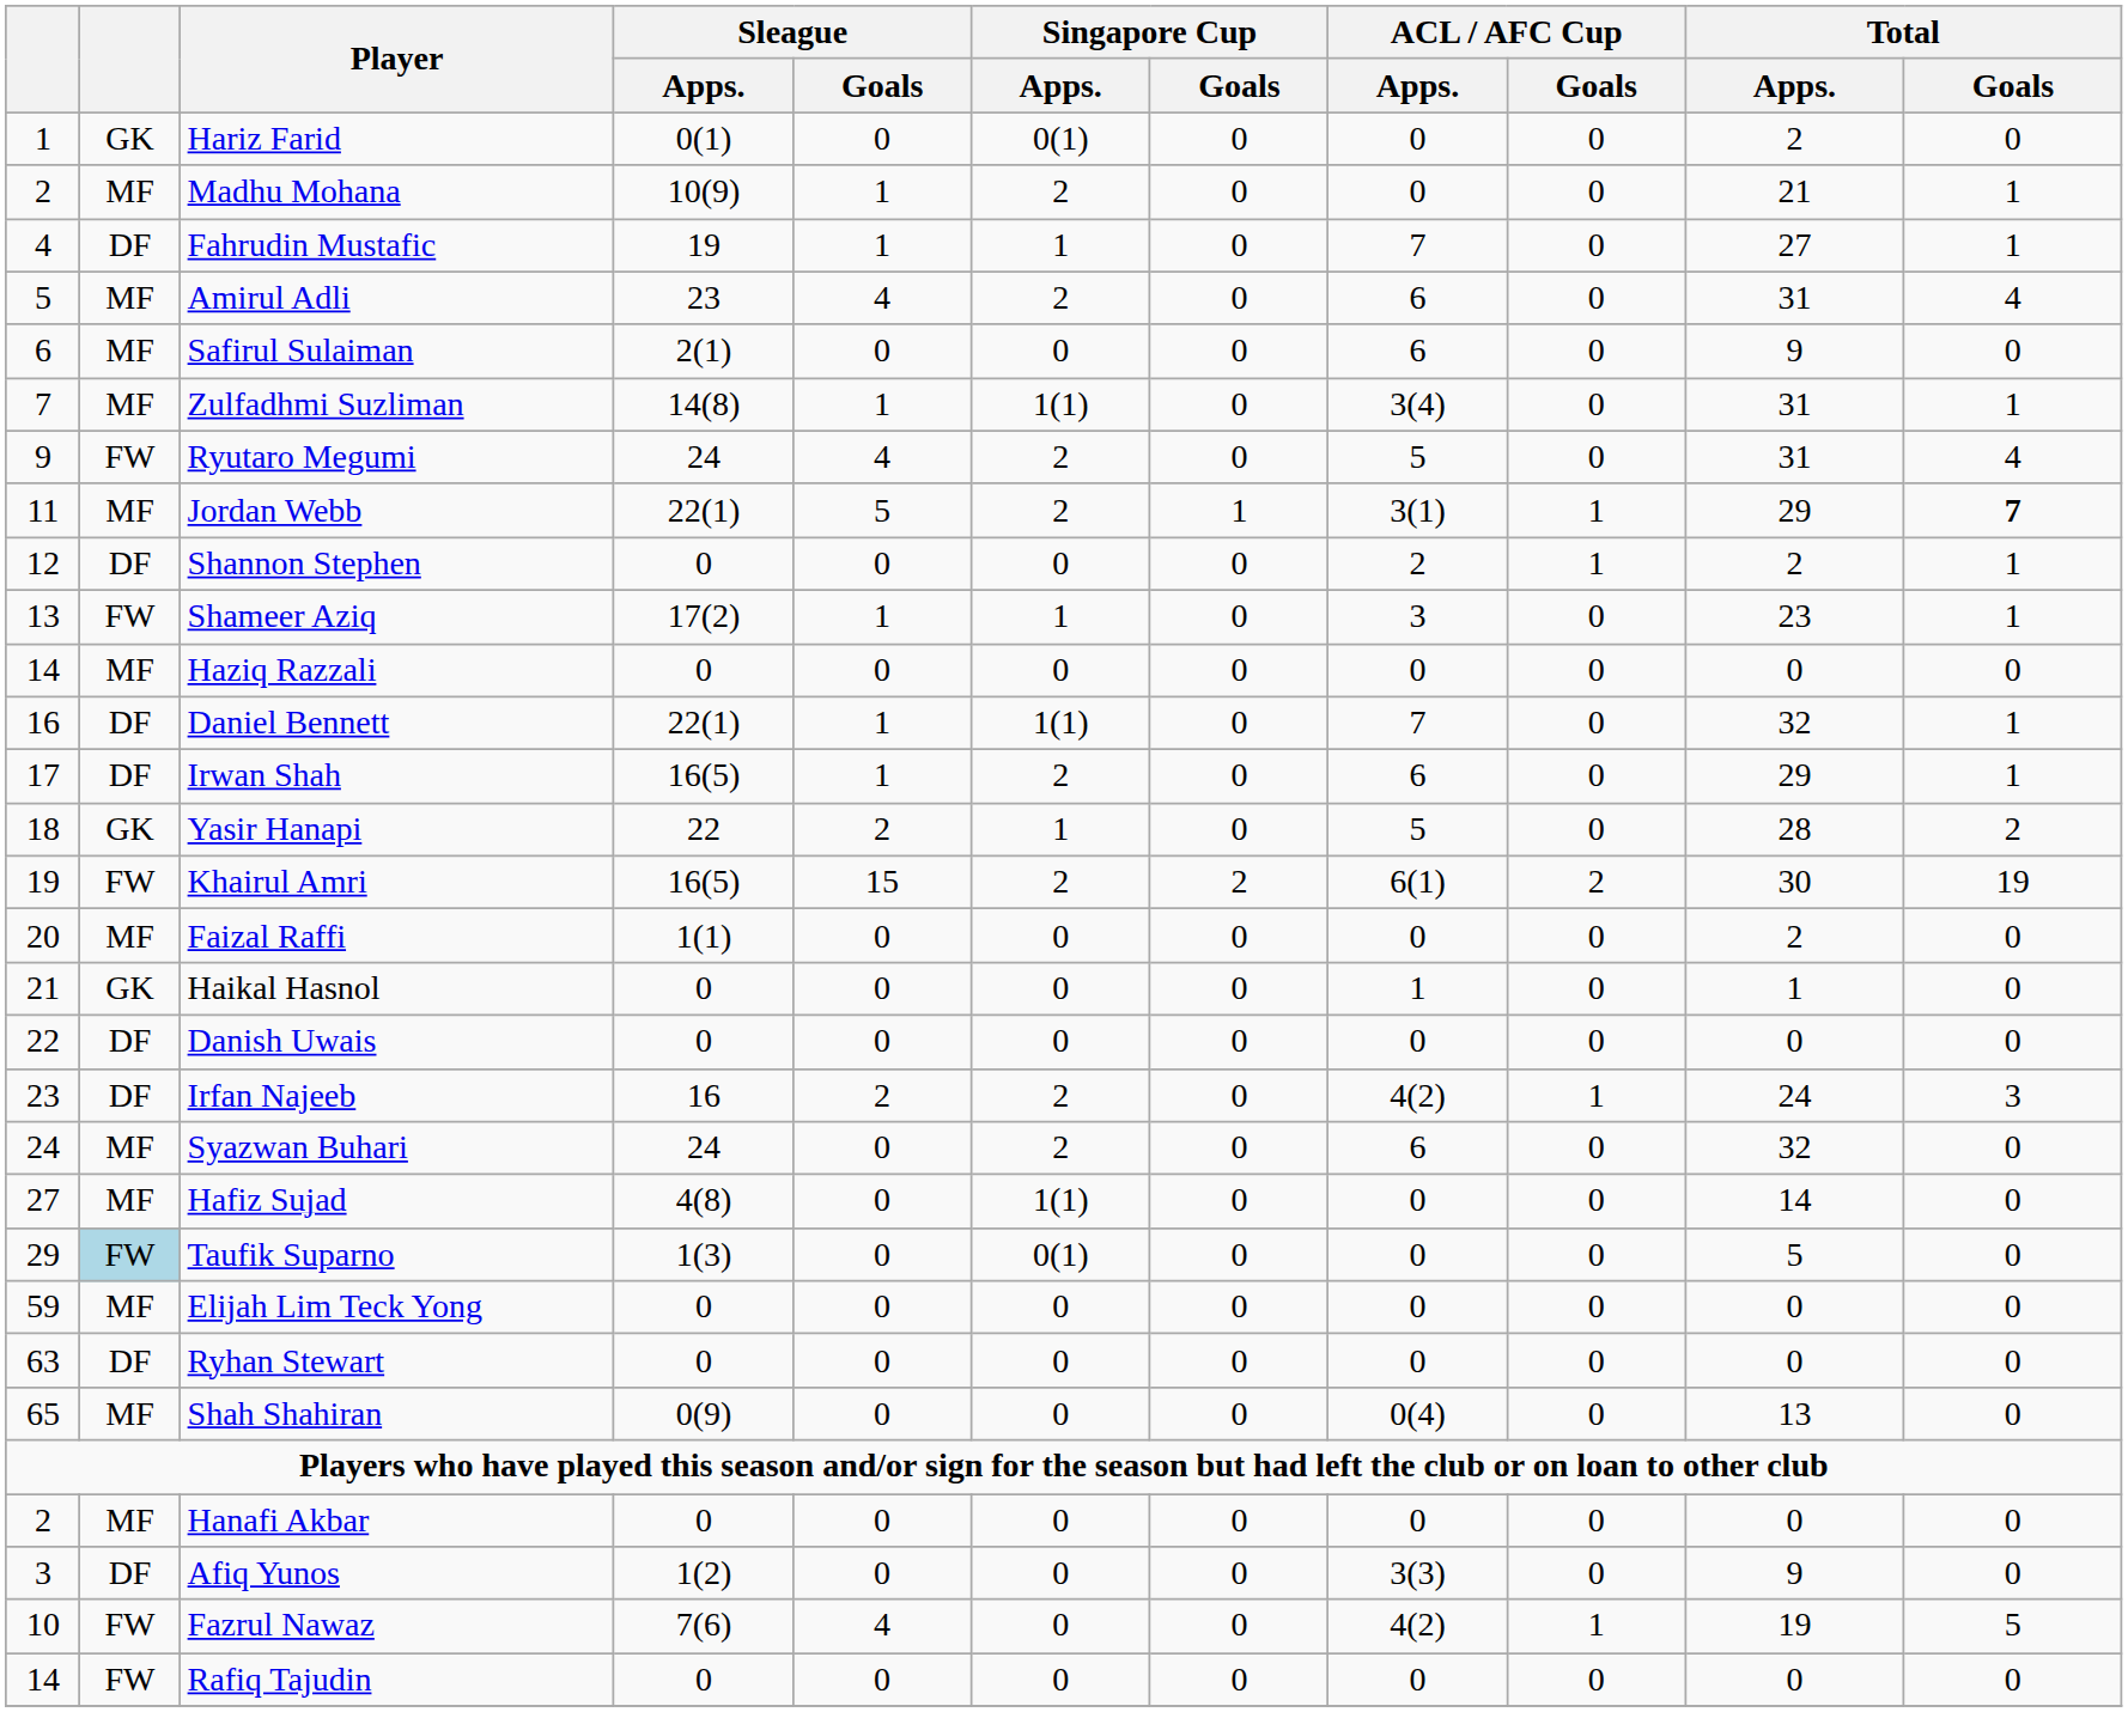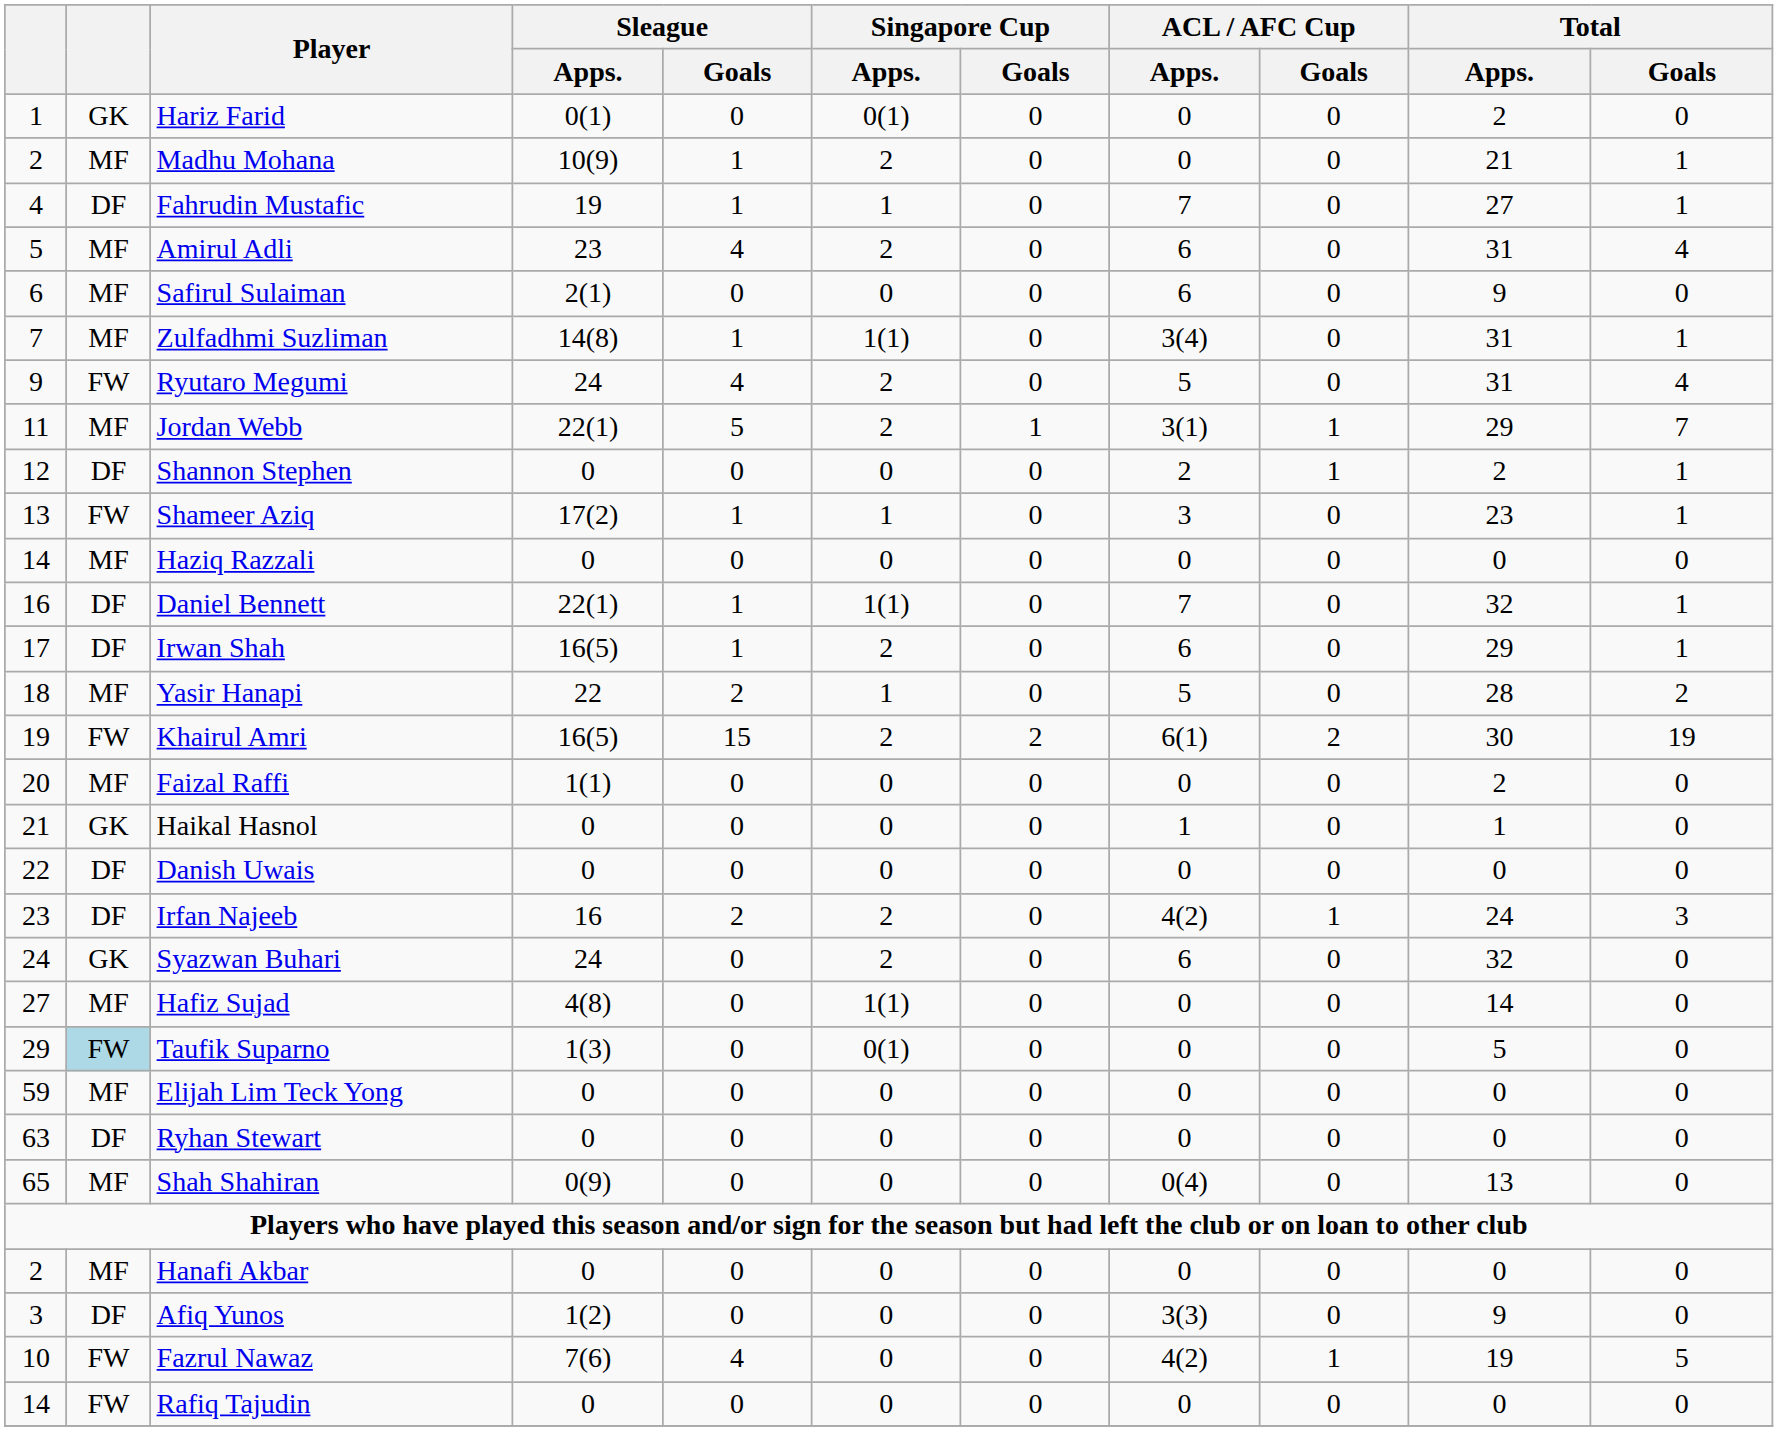 <table class="wikitable" style="text-align:center; font-size:100%; width:80%;">
 <tr>
 <th rowspan=2></th>
 <th rowspan=2></th>
 <th rowspan=2 width="200">Player</th>
 <th colspan=2 width="105">Sleague</th>
 <th colspan=2 width="105">Singapore Cup</th>
 <th colspan=2 width="105">ACL / AFC Cup</th>
 <th colspan=2 width="130">Total</th>
 </tr>
 <tr>
 <th>Apps.</th>
 <th>Goals</th>
 <th>Apps.</th>
 <th>Goals</th>
 <th>Apps.</th>
 <th>Goals</th>
 <th>Apps.</th>
 <th>Goals</th>
 </tr>
 <tr>
 <td>1</td>
 <td>GK</td>
 <td align="left"> <a href='#'>Hariz Farid</a></td>
 <td>0(1)</td>
 <td>0</td>
 <td>0(1)</td>
 <td>0</td>
 <td>0</td>
 <td>0</td>
 <td>2</td>
 <td>0</td>
 </tr>
 <tr>
 <td>2</td>
 <td>MF</td>
 <td align="left"> <a href='#'>Madhu Mohana</a></td>
 <td>10(9)</td>
 <td>1</td>
 <td>2</td>
 <td>0</td>
 <td>0</td>
 <td>0</td>
 <td>21</td>
 <td>1</td>
 </tr>
 <tr>
 <td>4</td>
 <td>DF</td>
 <td align="left"> <a href='#'>Fahrudin Mustafic</a></td>
 <td>19</td>
 <td>1</td>
 <td>1</td>
 <td>0</td>
 <td>7</td>
 <td>0</td>
 <td>27</td>
 <td>1</td>
 </tr>
 <tr>
 <td>5</td>
 <td>MF</td>
 <td align="left"> <a href='#'>Amirul Adli</a></td>
 <td>23</td>
 <td>4</td>
 <td>2</td>
 <td>0</td>
 <td>6</td>
 <td>0</td>
 <td>31</td>
 <td>4</td>
 </tr>
 <tr>
 <td>6</td>
 <td>MF</td>
 <td align="left"> <a href='#'>Safirul Sulaiman</a></td>
 <td>2(1)</td>
 <td>0</td>
 <td>0</td>
 <td>0</td>
 <td>6</td>
 <td>0</td>
 <td>9</td>
 <td>0</td>
 </tr>
 <tr>
 <td>7</td>
 <td>MF</td>
 <td align="left"> <a href='#'>Zulfadhmi Suzliman</a></td>
 <td>14(8)</td>
 <td>1</td>
 <td>1(1)</td>
 <td>0</td>
 <td>3(4)</td>
 <td>0</td>
 <td>31</td>
 <td>1</td>
 </tr>
 <tr>
 <td>9</td>
 <td>FW</td>
 <td align="left"> <a href='#'>Ryutaro Megumi</a></td>
 <td>24</td>
 <td>4</td>
 <td>2</td>
 <td>0</td>
 <td>5</td>
 <td>0</td>
 <td>31</td>
 <td>4</td>
 </tr>
 <tr>
 <td>11</td>
 <td>MF</td>
 <td align="left"> <a href='#'>Jordan Webb</a></td>
 <td>22(1)</td>
 <td>5</td>
 <td>2</td>
 <td>1</td>
 <td>3(1)</td>
 <td>1</td>
 <td>29</td>
-<td><strong>7</strong></td>
+<td>7</td>
 </tr>
 <tr>
 <td>12</td>
 <td>DF</td>
 <td align="left"> <a href='#'>Shannon Stephen</a></td>
 <td>0</td>
 <td>0</td>
 <td>0</td>
 <td>0</td>
 <td>2</td>
 <td>1</td>
 <td>2</td>
 <td>1</td>
 </tr>
 <tr>
 <td>13</td>
 <td>FW</td>
 <td align="left"> <a href='#'>Shameer Aziq</a></td>
 <td>17(2)</td>
 <td>1</td>
 <td>1</td>
 <td>0</td>
 <td>3</td>
 <td>0</td>
 <td>23</td>
 <td>1</td>
 </tr>
 <tr>
 <td>14</td>
 <td>MF</td>
 <td align="left"> <a href='#'>Haziq Razzali</a></td>
 <td>0</td>
 <td>0</td>
 <td>0</td>
 <td>0</td>
 <td>0</td>
 <td>0</td>
 <td>0</td>
 <td>0</td>
 </tr>
 <tr>
 <td>16</td>
 <td>DF</td>
 <td align="left"> <a href='#'>Daniel Bennett</a></td>
 <td>22(1)</td>
 <td>1</td>
 <td>1(1)</td>
 <td>0</td>
 <td>7</td>
 <td>0</td>
 <td>32</td>
 <td>1</td>
 </tr>
 <tr>
 <td>17</td>
 <td>DF</td>
 <td align="left"> <a href='#'>Irwan Shah</a></td>
 <td>16(5)</td>
 <td>1</td>
 <td>2</td>
 <td>0</td>
 <td>6</td>
 <td>0</td>
 <td>29</td>
 <td>1</td>
 </tr>
 <tr>
 <td>18</td>
-<td>GK</td>
+<td>MF</td>
 <td align="left"> <a href='#'>Yasir Hanapi</a></td>
 <td>22</td>
 <td>2</td>
 <td>1</td>
 <td>0</td>
 <td>5</td>
 <td>0</td>
 <td>28</td>
 <td>2</td>
 </tr>
 <tr>
 <td>19</td>
 <td>FW</td>
 <td align="left"> <a href='#'>Khairul Amri</a></td>
 <td>16(5)</td>
 <td>15</td>
 <td>2</td>
 <td>2</td>
 <td>6(1)</td>
 <td>2</td>
 <td>30</td>
 <td>19</td>
 </tr>
 <tr>
 <td>20</td>
 <td>MF</td>
 <td align="left"> <a href='#'>Faizal Raffi</a></td>
 <td>1(1)</td>
 <td>0</td>
 <td>0</td>
 <td>0</td>
 <td>0</td>
 <td>0</td>
 <td>2</td>
 <td>0</td>
 </tr>
 <tr>
 <td>21</td>
 <td>GK</td>
 <td align="left"> Haikal Hasnol</td>
 <td>0</td>
 <td>0</td>
 <td>0</td>
 <td>0</td>
 <td>1</td>
 <td>0</td>
 <td>1</td>
 <td>0</td>
 </tr>
 <tr>
 <td>22</td>
 <td>DF</td>
 <td align="left"> <a href='#'>Danish Uwais</a></td>
 <td>0</td>
 <td>0</td>
 <td>0</td>
 <td>0</td>
 <td>0</td>
 <td>0</td>
 <td>0</td>
 <td>0</td>
 </tr>
 <tr>
 <td>23</td>
 <td>DF</td>
 <td align="left"> <a href='#'>Irfan Najeeb</a></td>
 <td>16</td>
 <td>2</td>
 <td>2</td>
 <td>0</td>
 <td>4(2)</td>
 <td>1</td>
 <td>24</td>
 <td>3</td>
 </tr>
 <tr>
 <td>24</td>
-<td>MF</td>
+<td>GK</td>
 <td align="left"> <a href='#'>Syazwan Buhari</a></td>
 <td>24</td>
 <td>0</td>
 <td>2</td>
 <td>0</td>
 <td>6</td>
 <td>0</td>
 <td>32</td>
 <td>0</td>
 </tr>
 <tr>
 <td>27</td>
 <td>MF</td>
 <td align="left"> <a href='#'>Hafiz Sujad</a></td>
 <td>4(8)</td>
 <td>0</td>
 <td>1(1)</td>
 <td>0</td>
 <td>0</td>
 <td>0</td>
 <td>14</td>
 <td>0</td>
 </tr>
 <tr>
 <td>29</td>
 <td style="background: lightblue;">FW</td>
 <td align="left"> <a href='#'>Taufik Suparno</a></td>
 <td>1(3)</td>
 <td>0</td>
 <td>0(1)</td>
 <td>0</td>
 <td>0</td>
 <td>0</td>
 <td>5</td>
 <td>0</td>
 </tr>
 <tr>
 <td>59</td>
 <td>MF</td>
 <td align="left"> <a href='#'>Elijah Lim Teck Yong</a></td>
 <td>0</td>
 <td>0</td>
 <td>0</td>
 <td>0</td>
 <td>0</td>
 <td>0</td>
 <td>0</td>
 <td>0</td>
 </tr>
 <tr>
 <td>63</td>
 <td>DF</td>
 <td align="left"> <a href='#'>Ryhan Stewart</a></td>
 <td>0</td>
 <td>0</td>
 <td>0</td>
 <td>0</td>
 <td>0</td>
 <td>0</td>
 <td>0</td>
 <td>0</td>
 </tr>
 <tr>
 <td>65</td>
 <td>MF</td>
 <td align="left"> <a href='#'>Shah Shahiran</a></td>
 <td>0(9)</td>
 <td>0</td>
 <td>0</td>
 <td>0</td>
 <td>0(4)</td>
 <td>0</td>
 <td>13</td>
 <td>0</td>
 </tr>
 <tr>
 <td colspan="17"><strong>Players who have played this season and/or sign for the season but had left the club or on loan to other club</strong></td>
 </tr>
 <tr>
 <td>2</td>
 <td>MF</td>
 <td align="left"> <a href='#'>Hanafi Akbar</a></td>
 <td>0</td>
 <td>0</td>
 <td>0</td>
 <td>0</td>
 <td>0</td>
 <td>0</td>
 <td>0</td>
 <td>0</td>
 </tr>
 <tr>
 <td>3</td>
 <td>DF</td>
 <td align="left"> <a href='#'>Afiq Yunos</a></td>
 <td>1(2)</td>
 <td>0</td>
 <td>0</td>
 <td>0</td>
 <td>3(3)</td>
 <td>0</td>
 <td>9</td>
 <td>0</td>
 </tr>
 <tr>
 <td>10</td>
 <td>FW</td>
 <td align="left"> <a href='#'>Fazrul Nawaz</a></td>
 <td>7(6)</td>
 <td>4</td>
 <td>0</td>
 <td>0</td>
 <td>4(2)</td>
 <td>1</td>
 <td>19</td>
 <td>5</td>
 </tr>
 <tr>
 <td>14</td>
 <td>FW</td>
 <td align="left"> <a href='#'>Rafiq Tajudin</a></td>
 <td>0</td>
 <td>0</td>
 <td>0</td>
 <td>0</td>
 <td>0</td>
 <td>0</td>
 <td>0</td>
 <td>0</td>
 </tr>
 <tr>
 </tr>
 </table>
